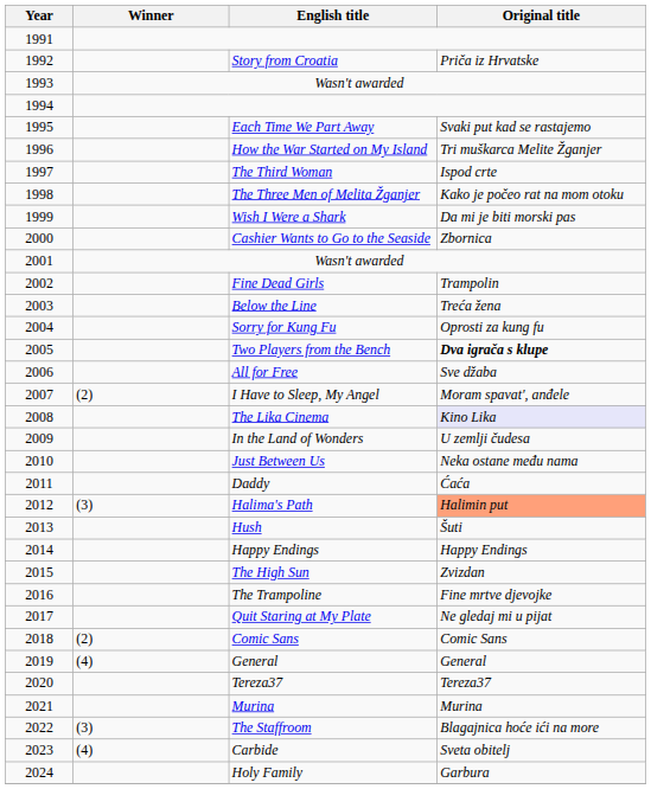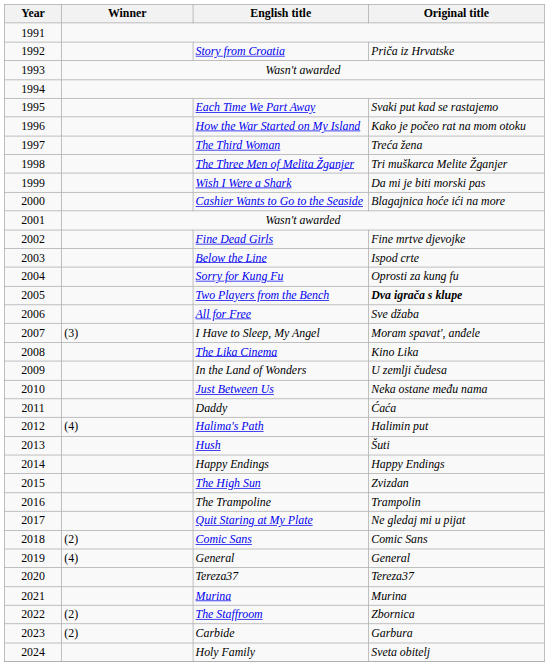 <table class="wikitable sortable">
 <tr>
 <th width="70"><strong>Year</strong></th>
 <th width="170"><strong>Winner</strong></th>
 <th width="230"><strong>English title</strong></th>
 <th width="230"><strong>Original title</strong></th>
 </tr>
 <tr>
 <td style="text-align:center;">1991</td>
 <td colspan="3"></td>
 </tr>
 <tr>
 <td style="text-align:center;">1992</td>
 <td></td>
 <td><em><a href='#'>Story from Croatia</a></em></td>
 <td><em>Priča iz Hrvatske</em></td>
 </tr>
 <tr>
 <td style="text-align:center;">1993</td>
 <td colspan="3" style="text-align:center;"><em>Wasn't awarded</em></td>
 </tr>
 <tr>
 <td style="text-align:center;">1994</td>
 <td colspan="3"></td>
 </tr>
 <tr>
 <td style="text-align:center;">1995</td>
 <td></td>
 <td><em><a href='#'>Each Time We Part Away</a></em></td>
 <td><em>Svaki put kad se rastajemo</em></td>
 </tr>
 <tr>
 <td style="text-align:center;">1996</td>
 <td></td>
 <td><em><a href='#'>How the War Started on My Island</a></em></td>
-<td><em>Tri muškarca Melite Žganjer</em></td>
+<td><em>Kako je počeo rat na mom otoku</em></td>
 </tr>
 <tr>
 <td style="text-align:center;">1997</td>
 <td></td>
 <td><em><a href='#'>The Third Woman</a></em></td>
-<td><em>Ispod crte</em></td>
+<td><em>Treća žena</em></td>
 </tr>
 <tr>
 <td style="text-align:center;">1998</td>
 <td></td>
 <td><em><a href='#'>The Three Men of Melita Žganjer</a></em></td>
-<td><em>Kako je počeo rat na mom otoku</em></td>
+<td><em>Tri muškarca Melite Žganjer</em></td>
 </tr>
 <tr>
 <td style="text-align:center;">1999</td>
 <td></td>
 <td><em><a href='#'>Wish I Were a Shark</a></em></td>
 <td><em>Da mi je biti morski pas</em></td>
 </tr>
 <tr>
 <td style="text-align:center;">2000</td>
 <td></td>
 <td><em><a href='#'>Cashier Wants to Go to the Seaside</a></em></td>
-<td><em>Zbornica</em></td>
+<td><em>Blagajnica hoće ići na more</em></td>
 </tr>
 <tr>
 <td style="text-align:center;">2001</td>
 <td colspan="3" style="text-align:center;"><em>Wasn't awarded</em></td>
 </tr>
 <tr>
 <td style="text-align:center;">2002</td>
 <td></td>
 <td><em><a href='#'>Fine Dead Girls</a></em></td>
-<td><em>Trampolin</em></td>
+<td><em>Fine mrtve djevojke</em></td>
 </tr>
 <tr>
 <td style="text-align:center;">2003</td>
 <td></td>
 <td><em><a href='#'>Below the Line</a></em></td>
-<td><em>Treća žena</em></td>
+<td><em>Ispod crte</em></td>
 </tr>
 <tr>
 <td style="text-align:center;">2004</td>
 <td></td>
 <td><em><a href='#'>Sorry for Kung Fu</a></em></td>
 <td><em>Oprosti za kung fu</em></td>
 </tr>
 <tr>
 <td style="text-align:center;">2005</td>
 <td></td>
 <td><em><a href='#'>Two Players from the Bench</a></em></td>
 <td><strong><em>Dva igrača s klupe</em></strong></td>
 </tr>
 <tr>
 <td style="text-align:center;">2006</td>
 <td></td>
 <td><em><a href='#'>All for Free</a></em></td>
 <td><em>Sve džaba</em></td>
 </tr>
 <tr>
 <td style="text-align:center;">2007</td>
-<td> (2)</td>
+<td> (3)</td>
 <td><em>I Have to Sleep, My Angel</em></td>
 <td><em>Moram spavat', anđele</em></td>
 </tr>
 <tr>
 <td style="text-align:center;">2008</td>
 <td></td>
 <td><em><a href='#'>The Lika Cinema</a></em></td>
-<td style="background: lavender;"><em>Kino Lika</em></td>
+<td><em>Kino Lika</em></td>
 </tr>
 <tr>
 <td style="text-align:center;">2009</td>
 <td></td>
 <td><em>In the Land of Wonders</em></td>
 <td><em>U zemlji čudesa</em></td>
 </tr>
 <tr>
 <td style="text-align:center;">2010</td>
 <td></td>
 <td><em><a href='#'>Just Between Us</a></em></td>
 <td><em>Neka ostane među nama</em></td>
 </tr>
 <tr>
 <td style="text-align:center;">2011</td>
 <td></td>
 <td><em>Daddy</em></td>
 <td><em>Ćaća</em></td>
 </tr>
 <tr>
 <td style="text-align:center;">2012</td>
-<td> (3)</td>
+<td> (4)</td>
 <td><em><a href='#'>Halima's Path</a></em></td>
-<td style="background: lightsalmon;"><em>Halimin put</em></td>
+<td><em>Halimin put</em></td>
 </tr>
 <tr>
 <td style="text-align:center;">2013</td>
 <td></td>
 <td><em><a href='#'>Hush</a></em></td>
 <td><em>Šuti</em></td>
 </tr>
 <tr>
 <td style="text-align:center;">2014</td>
 <td></td>
 <td><em>Happy Endings</em></td>
 <td><em>Happy Endings</em></td>
 </tr>
 <tr>
 <td style="text-align:center;">2015</td>
 <td></td>
 <td><em><a href='#'>The High Sun</a></em></td>
 <td><em>Zvizdan</em></td>
 </tr>
 <tr>
 <td style="text-align:center;">2016</td>
 <td></td>
 <td><em>The Trampoline</em></td>
-<td><em>Fine mrtve djevojke</em></td>
+<td><em>Trampolin</em></td>
 </tr>
 <tr>
 <td style="text-align:center;">2017</td>
 <td></td>
 <td><em><a href='#'>Quit Staring at My Plate</a></em></td>
 <td><em>Ne gledaj mi u pijat</em></td>
 </tr>
 <tr>
 <td style="text-align:center;">2018</td>
 <td> (2)</td>
 <td><em><a href='#'>Comic Sans</a></em></td>
 <td><em>Comic Sans</em></td>
 </tr>
 <tr>
 <td style="text-align:center;">2019</td>
 <td> (4)</td>
 <td><em>General</em></td>
 <td><em>General</em></td>
 </tr>
 <tr>
 <td style="text-align:center;">2020</td>
 <td></td>
 <td><em>Tereza37</em></td>
 <td><em>Tereza37</em></td>
 </tr>
 <tr>
 <td style="text-align:center;">2021</td>
 <td></td>
 <td><em><a href='#'>Murina</a></em></td>
 <td><em>Murina</em></td>
 </tr>
 <tr>
 <td style="text-align:center;">2022</td>
-<td> (3)</td>
+<td> (2)</td>
 <td><em><a href='#'>The Staffroom</a></em></td>
-<td><em>Blagajnica hoće ići na more</em></td>
+<td><em>Zbornica</em></td>
 </tr>
 <tr>
 <td style="text-align:center;">2023</td>
-<td> (4)</td>
+<td> (2)</td>
 <td><em>Carbide</em></td>
-<td><em>Sveta obitelj</em></td>
+<td><em>Garbura</em></td>
 </tr>
 <tr>
 <td style="text-align:center;">2024</td>
 <td></td>
 <td><em>Holy Family</em></td>
-<td><em>Garbura</em></td>
+<td><em>Sveta obitelj</em></td>
 </tr>
 <tr>
 </tr>
 </table>
